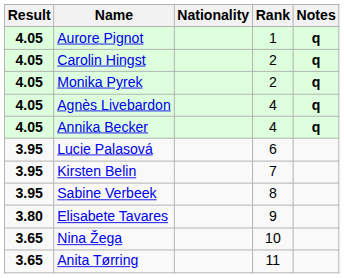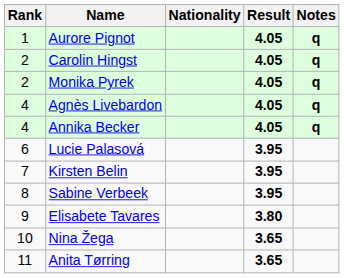 <table class="wikitable sortable" style="text-align:center">
 <tr>
-<th>Result</th>
+<th>Rank</th>
 <th>Name</th>
 <th>Nationality</th>
-<th>Rank</th>
+<th>Result</th>
 <th>Notes</th>
 </tr>
 <tr bgcolor=ddffdd>
-<td><strong>4.05</strong></td>
+<td>1</td>
 <td align=left><a href='#'>Aurore Pignot</a></td>
 <td align=left></td>
-<td>1</td>
+<td><strong>4.05</strong></td>
 <td><strong>q</strong></td>
 </tr>
 <tr bgcolor=ddffdd>
-<td><strong>4.05</strong></td>
+<td>2</td>
 <td align=left><a href='#'>Carolin Hingst</a></td>
 <td align=left></td>
-<td>2</td>
+<td><strong>4.05</strong></td>
 <td><strong>q</strong></td>
 </tr>
 <tr bgcolor=ddffdd>
-<td><strong>4.05</strong></td>
+<td>2</td>
 <td align=left><a href='#'>Monika Pyrek</a></td>
 <td align=left></td>
-<td>2</td>
+<td><strong>4.05</strong></td>
 <td><strong>q</strong></td>
 </tr>
 <tr bgcolor=ddffdd>
-<td><strong>4.05</strong></td>
+<td>4</td>
 <td align=left><a href='#'>Agnès Livebardon</a></td>
 <td align=left></td>
-<td>4</td>
+<td><strong>4.05</strong></td>
 <td><strong>q</strong></td>
 </tr>
 <tr bgcolor=ddffdd>
-<td><strong>4.05</strong></td>
+<td>4</td>
 <td align=left><a href='#'>Annika Becker</a></td>
 <td align=left></td>
-<td>4</td>
+<td><strong>4.05</strong></td>
 <td><strong>q</strong></td>
 </tr>
 <tr>
-<td><strong>3.95</strong></td>
+<td>6</td>
 <td align=left><a href='#'>Lucie Palasová</a></td>
 <td align=left></td>
-<td>6</td>
+<td><strong>3.95</strong></td>
 <td></td>
 </tr>
 <tr>
-<td><strong>3.95</strong></td>
+<td>7</td>
 <td align=left><a href='#'>Kirsten Belin</a></td>
 <td align=left></td>
-<td>7</td>
+<td><strong>3.95</strong></td>
 <td></td>
 </tr>
 <tr>
-<td><strong>3.95</strong></td>
+<td>8</td>
 <td align=left><a href='#'>Sabine Verbeek</a></td>
 <td align=left></td>
-<td>8</td>
+<td><strong>3.95</strong></td>
 <td></td>
 </tr>
 <tr>
-<td><strong>3.80</strong></td>
+<td>9</td>
 <td align=left><a href='#'>Elisabete Tavares</a></td>
 <td align=left></td>
-<td>9</td>
+<td><strong>3.80</strong></td>
 <td></td>
 </tr>
 <tr>
-<td><strong>3.65</strong></td>
+<td>10</td>
 <td align=left><a href='#'>Nina Žega</a></td>
 <td align=left></td>
-<td>10</td>
+<td><strong>3.65</strong></td>
 <td></td>
 </tr>
 <tr>
-<td><strong>3.65</strong></td>
+<td>11</td>
 <td align=left><a href='#'>Anita Tørring</a></td>
 <td align=left></td>
-<td>11</td>
+<td><strong>3.65</strong></td>
 <td></td>
 </tr>
 </table>
